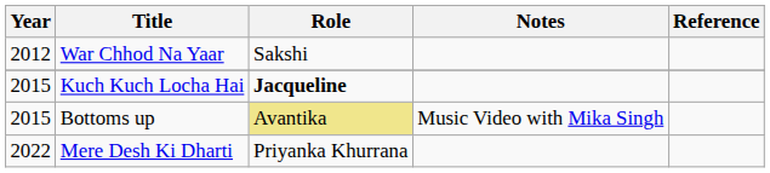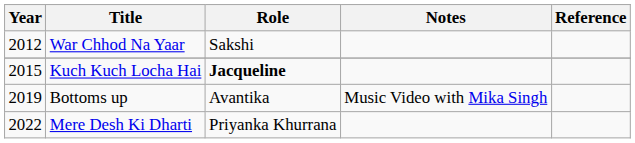 <table class="wikitable sortable">
 <tr>
 <th>Year</th>
 <th>Title</th>
 <th>Role</th>
 <th class="unsortable">Notes</th>
 <th>Reference</th>
 </tr>
 <tr>
 <td>2012</td>
 <td><a href='#'>War Chhod Na Yaar</a></td>
 <td>Sakshi</td>
 <td></td>
 <td></td>
 </tr>
 <tr>
 </tr>
 <tr>
 <td>2015</td>
 <td><a href='#'>Kuch Kuch Locha Hai</a></td>
 <td><strong>Jacqueline</strong></td>
 <td></td>
 <td></td>
 </tr>
 <tr>
-<td>2015</td>
+<td>2019</td>
 <td>Bottoms up</td>
-<td style="background: khaki;">Avantika</td>
+<td>Avantika</td>
 <td>Music Video with <a href='#'>Mika Singh</a></td>
 <td></td>
 </tr>
 <tr>
 <td>2022</td>
 <td><a href='#'>Mere Desh Ki Dharti</a></td>
 <td>Priyanka Khurrana</td>
 <td></td>
 <td></td>
 </tr>
 </table>
